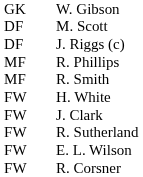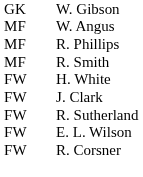 <table cellspacing="0" cellpadding="0" style="font-size:90%; margin:0.2em auto;">
 <tr>
 <th width="25"></th>
 <th width="25"></th>
 </tr>
 <tr>
 <td>GK</td>
 <td></td>
 <td>W. Gibson</td>
 </tr>
 <tr>
-<td>DF</td>
+<td>MF</td>
 <td></td>
-<td>M. Scott</td>
-</tr>
-<tr>
-<td>DF</td>
-<td></td>
-<td>J. Riggs (c)</td>
+<td>W. Angus</td>
 </tr>
 <tr>
 <td>MF</td>
 <td></td>
 <td>R. Phillips</td>
 </tr>
 <tr>
 <td>MF</td>
 <td></td>
 <td>R. Smith</td>
 </tr>
 <tr>
 <td>FW</td>
 <td></td>
 <td>H. White</td>
 </tr>
 <tr>
 <td>FW</td>
 <td></td>
 <td>J. Clark</td>
 </tr>
 <tr>
 <td>FW</td>
 <td></td>
 <td>R. Sutherland</td>
 </tr>
 <tr>
 <td>FW</td>
 <td></td>
 <td>E. L. Wilson</td>
 </tr>
 <tr>
 <td>FW</td>
 <td></td>
 <td>R. Corsner</td>
 </tr>
 </table>
